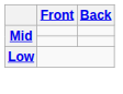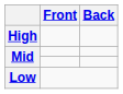 <table class="wikitable">
 <tr>
 <th></th>
 <th><a href='#'>Front</a></th>
 <th><a href='#'>Back</a></th>
+</tr>
+<tr>
+<th><a href='#'>High</a></th>
+<td align="center"></td>
+<td align="center"></td>
 </tr>
 <tr>
 <th rowspan="2"><a href='#'>Mid</a></th>
 <td align="center"></td>
 <td align="center"></td>
 </tr>
 <tr>
 <td align="center"></td>
 <td align="center"></td>
 </tr>
 <tr>
 <th><a href='#'>Low</a></th>
 <td colspan="2" align="center"></td>
 </tr>
 </table>
